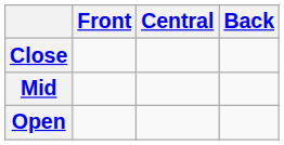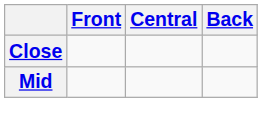 <table class="wikitable" style="text-align:center;">
 <tr>
 <th></th>
 <th><a href='#'>Front</a></th>
 <th><a href='#'>Central</a></th>
 <th><a href='#'>Back</a></th>
 </tr>
 <tr>
 <th><a href='#'>Close</a></th>
 <td></td>
 <td></td>
 <td></td>
 </tr>
 <tr>
 <th><a href='#'>Mid</a></th>
 <td></td>
 <td> </td>
 <td></td>
 </tr>
-<tr>
-<th><a href='#'>Open</a></th>
-<td></td>
-<td></td>
-<td></td>
-</tr>
 </table>
